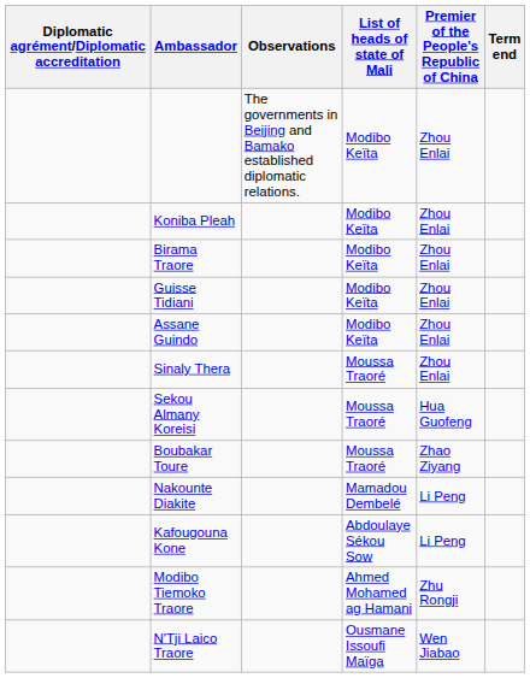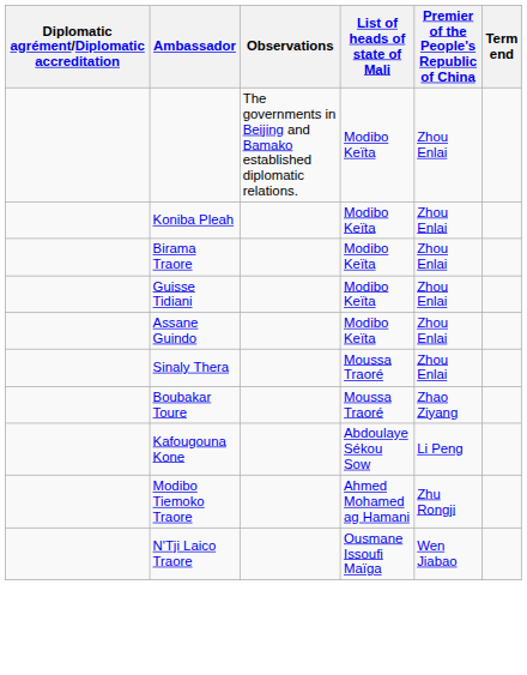 <table class="wikitable sortable">
 <tr>
 <th>Diplomatic <a href='#'>agrément</a>/<a href='#'>Diplomatic accreditation</a></th>
 <th><a href='#'>Ambassador</a></th>
 <th>Observations</th>
 <th><a href='#'>List of heads of state of Mali</a></th>
 <th><a href='#'>Premier of the People's Republic of China</a></th>
 <th>Term end</th>
 </tr>
 <tr>
 <td></td>
 <td></td>
 <td>The governments in <a href='#'>Beijing</a> and <a href='#'>Bamako</a> established diplomatic relations.</td>
 <td><a href='#'>Modibo Keïta</a></td>
 <td><a href='#'>Zhou Enlai</a></td>
 <td></td>
 </tr>
 <tr>
 <td></td>
 <td><a href='#'>Koniba Pleah</a></td>
 <td></td>
 <td><a href='#'>Modibo Keïta</a></td>
 <td><a href='#'>Zhou Enlai</a></td>
 <td></td>
 </tr>
 <tr>
 <td></td>
 <td><a href='#'>Birama Traore</a></td>
 <td></td>
 <td><a href='#'>Modibo Keïta</a></td>
 <td><a href='#'>Zhou Enlai</a></td>
 <td></td>
 </tr>
 <tr>
 <td></td>
 <td><a href='#'>Guisse Tidiani</a></td>
 <td></td>
 <td><a href='#'>Modibo Keïta</a></td>
 <td><a href='#'>Zhou Enlai</a></td>
 <td></td>
 </tr>
 <tr>
 <td></td>
 <td><a href='#'>Assane Guindo</a></td>
 <td></td>
 <td><a href='#'>Modibo Keïta</a></td>
 <td><a href='#'>Zhou Enlai</a></td>
 <td></td>
 </tr>
 <tr>
 <td></td>
 <td><a href='#'>Sinaly Thera</a></td>
 <td></td>
 <td><a href='#'>Moussa Traoré</a></td>
 <td><a href='#'>Zhou Enlai</a></td>
 <td></td>
 </tr>
 <tr>
 <td></td>
-<td><a href='#'>Sekou Almany Koreisi</a></td>
-<td></td>
-<td><a href='#'>Moussa Traoré</a></td>
-<td><a href='#'>Hua Guofeng</a></td>
-<td></td>
-</tr>
-<tr>
-<td></td>
 <td><a href='#'>Boubakar Toure</a></td>
 <td></td>
 <td><a href='#'>Moussa Traoré</a></td>
 <td><a href='#'>Zhao Ziyang</a></td>
-<td></td>
-</tr>
-<tr>
-<td></td>
-<td><a href='#'>Nakounte Diakite</a></td>
-<td></td>
-<td><a href='#'>Mamadou Dembelé</a></td>
-<td><a href='#'>Li Peng</a></td>
 <td></td>
 </tr>
 <tr>
 <td></td>
 <td><a href='#'>Kafougouna Kone</a></td>
 <td></td>
 <td><a href='#'>Abdoulaye Sékou Sow</a></td>
 <td><a href='#'>Li Peng</a></td>
 <td></td>
 </tr>
 <tr>
 <td></td>
 <td><a href='#'>Modibo Tiemoko Traore</a></td>
 <td></td>
 <td><a href='#'>Ahmed Mohamed ag Hamani</a></td>
 <td><a href='#'>Zhu Rongji</a></td>
 <td></td>
 </tr>
 <tr>
 <td></td>
 <td><a href='#'>N'Tji Laico Traore</a></td>
 <td></td>
 <td><a href='#'>Ousmane Issoufi Maïga</a></td>
 <td><a href='#'>Wen Jiabao</a></td>
 <td></td>
 </tr>
 </table>
